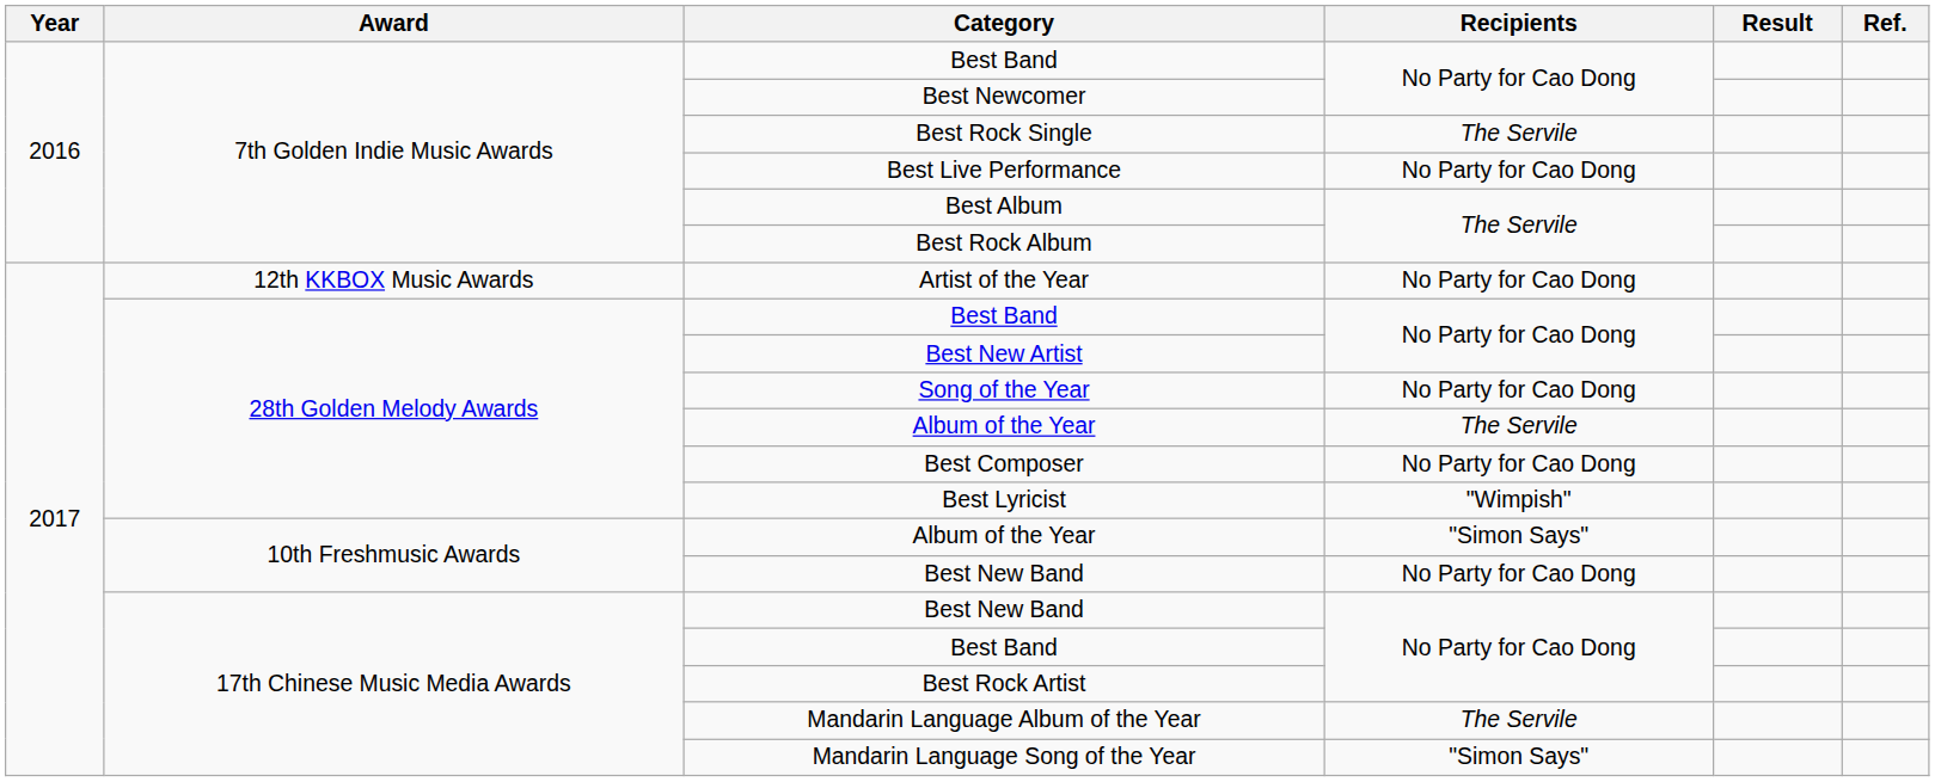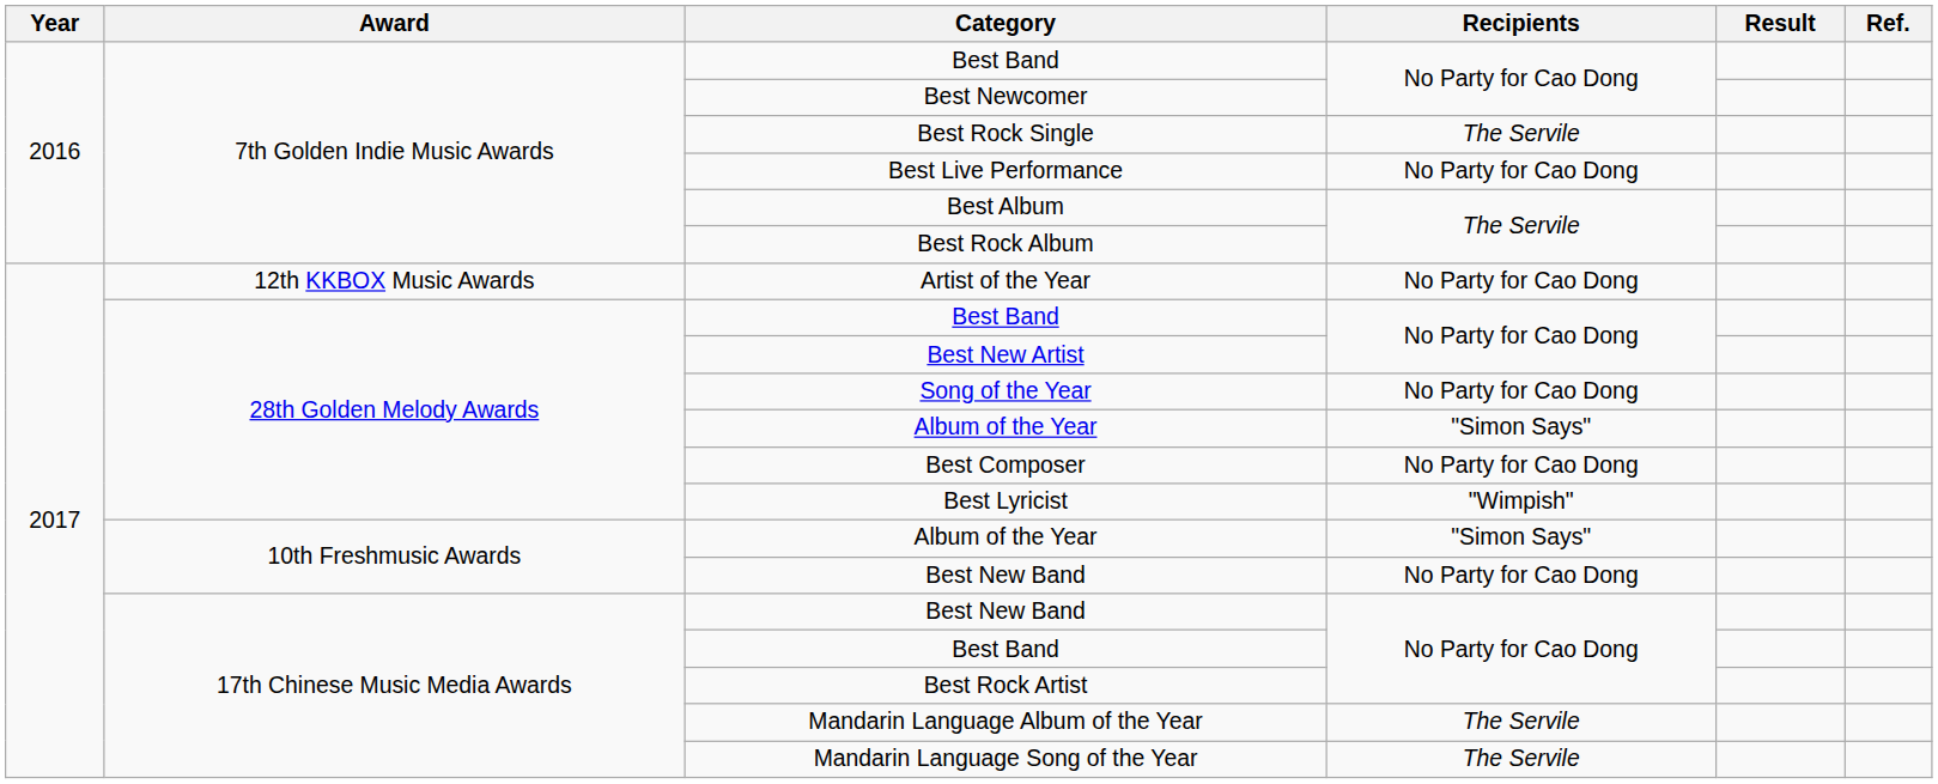 <table class="wikitable" width="84%" style=text-align:center>
 <tr>
 <th>Year</th>
 <th>Award</th>
 <th>Category</th>
 <th>Recipients</th>
 <th>Result</th>
 <th>Ref.</th>
 </tr>
 <tr>
 <td rowspan="6">2016</td>
 <td rowspan="6">7th Golden Indie Music Awards</td>
 <td>Best Band</td>
 <td rowspan="2">No Party for Cao Dong</td>
 <td></td>
 <td></td>
 </tr>
 <tr>
 <td>Best Newcomer</td>
 <td></td>
 <td></td>
 </tr>
 <tr>
 <td>Best Rock Single</td>
 <td><em>The Servile</em></td>
 <td></td>
 <td></td>
 </tr>
 <tr>
 <td>Best Live Performance</td>
 <td>No Party for Cao Dong</td>
 <td></td>
 <td></td>
 </tr>
 <tr>
 <td>Best Album</td>
 <td rowspan="2"><em>The Servile</em></td>
 <td></td>
 <td></td>
 </tr>
 <tr>
 <td>Best Rock Album</td>
 <td></td>
 <td></td>
 </tr>
 <tr>
 <td rowspan="14">2017</td>
 <td>12th <a href='#'>KKBOX</a> Music Awards</td>
 <td>Artist of the Year</td>
 <td>No Party for Cao Dong</td>
 <td></td>
 <td></td>
 </tr>
 <tr>
 <td rowspan="6"><a href='#'>28th Golden Melody Awards</a></td>
 <td><a href='#'>Best Band</a></td>
 <td rowspan="2">No Party for Cao Dong</td>
 <td></td>
 <td></td>
 </tr>
 <tr>
 <td><a href='#'>Best New Artist</a></td>
 <td></td>
 <td></td>
 </tr>
 <tr>
 <td><a href='#'>Song of the Year</a></td>
 <td>No Party for Cao Dong</td>
 <td></td>
 <td></td>
 </tr>
 <tr>
 <td><a href='#'>Album of the Year</a></td>
-<td><em>The Servile</em></td>
+<td>"Simon Says"</td>
 <td></td>
 <td></td>
 </tr>
 <tr>
 <td>Best Composer</td>
 <td>No Party for Cao Dong</td>
 <td></td>
 <td></td>
 </tr>
 <tr>
 <td>Best Lyricist</td>
 <td>"Wimpish"</td>
 <td></td>
 <td></td>
 </tr>
 <tr>
 <td rowspan="2">10th Freshmusic Awards</td>
 <td>Album of the Year</td>
 <td>"Simon Says"</td>
 <td></td>
 <td></td>
 </tr>
 <tr>
 <td>Best New Band</td>
 <td>No Party for Cao Dong</td>
 <td></td>
 <td></td>
 </tr>
 <tr>
 <td rowspan="5">17th Chinese Music Media Awards</td>
 <td>Best New Band</td>
 <td rowspan="3">No Party for Cao Dong</td>
 <td></td>
 <td></td>
 </tr>
 <tr>
 <td>Best Band</td>
 <td></td>
 <td></td>
 </tr>
 <tr>
 <td>Best Rock Artist</td>
 <td></td>
 <td></td>
 </tr>
 <tr>
 <td>Mandarin Language Album of the Year</td>
 <td><em>The Servile</em></td>
 <td></td>
 <td></td>
 </tr>
 <tr>
 <td>Mandarin Language Song of the Year</td>
-<td>"Simon Says"</td>
+<td><em>The Servile</em></td>
 <td></td>
 <td></td>
 </tr>
 </table>
